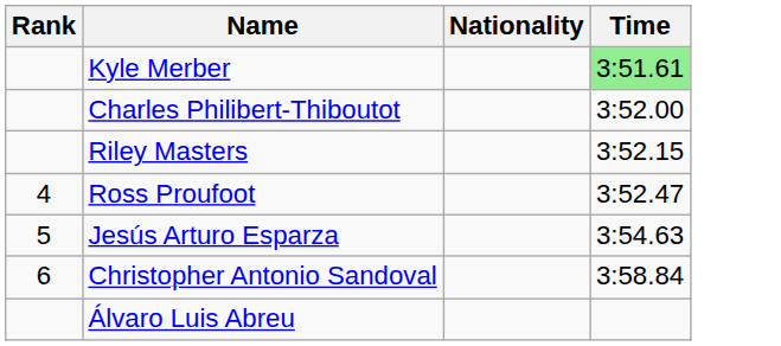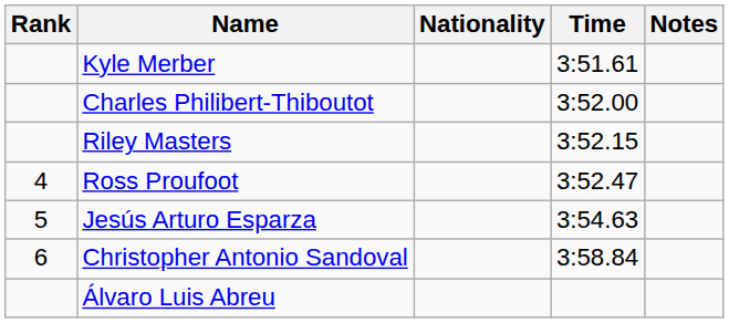 <table class="wikitable sortable" style="text-align:center">
 <tr>
 <th>Rank</th>
 <th>Name</th>
 <th>Nationality</th>
 <th>Time</th>
+<th>Notes</th>
 </tr>
 <tr>
 <td></td>
 <td align=left><a href='#'>Kyle Merber</a></td>
 <td align=left></td>
-<td style="background: lightgreen;">3:51.61</td>
+<td>3:51.61</td>
+<td></td>
 </tr>
 <tr>
 <td></td>
 <td align=left><a href='#'>Charles Philibert-Thiboutot</a></td>
 <td align=left></td>
 <td>3:52.00</td>
+<td></td>
 </tr>
 <tr>
 <td></td>
 <td align=left><a href='#'>Riley Masters</a></td>
 <td align=left></td>
 <td>3:52.15</td>
+<td></td>
 </tr>
 <tr>
 <td>4</td>
 <td align=left><a href='#'>Ross Proufoot</a></td>
 <td align=left></td>
 <td>3:52.47</td>
+<td></td>
 </tr>
 <tr>
 <td>5</td>
 <td align=left><a href='#'>Jesús Arturo Esparza</a></td>
 <td align=left></td>
 <td>3:54.63</td>
+<td></td>
 </tr>
 <tr>
 <td>6</td>
 <td align=left><a href='#'>Christopher Antonio Sandoval</a></td>
 <td align=left></td>
 <td>3:58.84</td>
+<td></td>
 </tr>
 <tr>
 <td></td>
 <td align=left><a href='#'>Álvaro Luis Abreu</a></td>
 <td align=left></td>
 <td></td>
+<td></td>
 </tr>
 </table>
